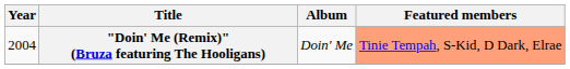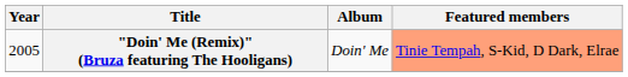 <table class="wikitable plainrowheaders" style="text-align:center;">
 <tr>
 <th scope="col" style="width:1em;">Year</th>
 <th scope="col" style="width:18em;">Title</th>
 <th scope="col">Album</th>
 <th scope="col">Featured members</th>
 </tr>
 <tr>
-<td>2004</td>
+<td>2005</td>
 <th scope="row">"Doin' Me (Remix)"<br><span>(<a href='#'>Bruza</a> featuring The Hooligans)</span></th>
 <td><em>Doin' Me</em></td>
 <td style="background: lightsalmon;"><a href='#'>Tinie Tempah</a>, S-Kid, D Dark, Elrae</td>
 </tr>
 <tr>
 </tr>
 </table>
